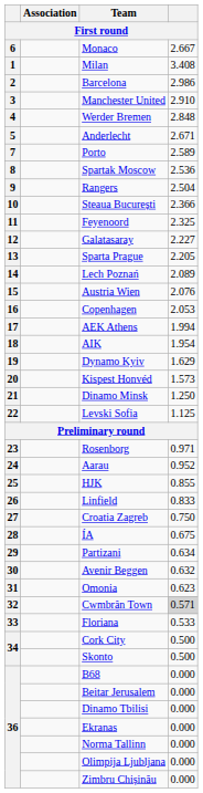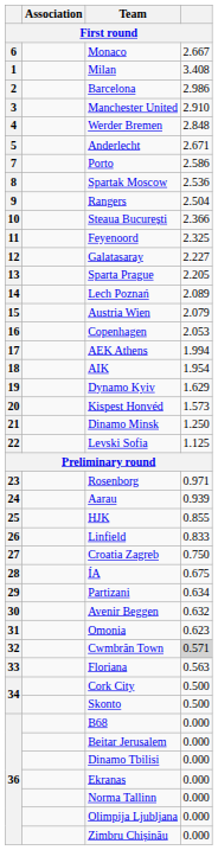 <table class="wikitable">
 <tr>
 <th></th>
 <th>Association</th>
 <th>Team</th>
 <th></th>
 </tr>
 <tr>
 <th colspan=4><a href='#'>First round</a></th>
 </tr>
 <tr>
 <th>6</th>
 <td></td>
 <td><a href='#'>Monaco</a> </td>
 <td align=right>2.667</td>
 </tr>
 <tr>
 <th>1</th>
 <td></td>
 <td><a href='#'>Milan</a> </td>
 <td align=right>3.408</td>
 </tr>
 <tr>
 <th>2</th>
 <td></td>
 <td><a href='#'>Barcelona</a> </td>
 <td align=right>2.986</td>
 </tr>
 <tr>
 <th>3</th>
 <td></td>
 <td><a href='#'>Manchester United</a> </td>
 <td align=right>2.910</td>
 </tr>
 <tr>
 <th>4</th>
 <td></td>
 <td><a href='#'>Werder Bremen</a> </td>
 <td align=right>2.848</td>
 </tr>
 <tr>
 <th>5</th>
 <td></td>
 <td><a href='#'>Anderlecht</a> </td>
 <td align=right>2.671</td>
 </tr>
 <tr>
 <th>7</th>
 <td></td>
 <td><a href='#'>Porto</a> </td>
-<td align=right>2.589</td>
+<td align=right>2.586</td>
 </tr>
 <tr>
 <th>8</th>
 <td></td>
 <td><a href='#'>Spartak Moscow</a> </td>
 <td align=right>2.536</td>
 </tr>
 <tr>
 <th>9</th>
 <td></td>
 <td><a href='#'>Rangers</a> </td>
 <td align=right>2.504</td>
 </tr>
 <tr>
 <th>10</th>
 <td></td>
 <td><a href='#'>Steaua București</a> </td>
 <td align=right>2.366</td>
 </tr>
 <tr>
 <th>11</th>
 <td></td>
 <td><a href='#'>Feyenoord</a> </td>
 <td align=right>2.325</td>
 </tr>
 <tr>
 <th>12</th>
 <td></td>
 <td><a href='#'>Galatasaray</a> </td>
 <td align=right>2.227</td>
 </tr>
 <tr>
 <th>13</th>
 <td></td>
 <td><a href='#'>Sparta Prague</a> </td>
 <td align=right>2.205</td>
 </tr>
 <tr>
 <th>14</th>
 <td></td>
 <td><a href='#'>Lech Poznań</a> </td>
 <td align=right>2.089</td>
 </tr>
 <tr>
 <th>15</th>
 <td></td>
 <td><a href='#'>Austria Wien</a> </td>
-<td align=right>2.076</td>
+<td align=right>2.079</td>
 </tr>
 <tr>
 <th>16</th>
 <td></td>
 <td><a href='#'>Copenhagen</a> </td>
 <td align=right>2.053</td>
 </tr>
 <tr>
 <th>17</th>
 <td></td>
 <td><a href='#'>AEK Athens</a> </td>
 <td align=right>1.994</td>
 </tr>
 <tr>
 <th>18</th>
 <td></td>
 <td><a href='#'>AIK</a> </td>
 <td align=right>1.954</td>
 </tr>
 <tr>
 <th>19</th>
 <td></td>
 <td><a href='#'>Dynamo Kyiv</a> </td>
 <td align=right>1.629</td>
 </tr>
 <tr>
 <th>20</th>
 <td></td>
 <td><a href='#'>Kispest Honvéd</a> </td>
 <td align=right>1.573</td>
 </tr>
 <tr>
 <th>21</th>
 <td></td>
 <td><a href='#'>Dinamo Minsk</a> </td>
 <td align=right>1.250</td>
 </tr>
 <tr>
 <th>22</th>
 <td></td>
 <td><a href='#'>Levski Sofia</a> </td>
 <td align=right>1.125</td>
 </tr>
 <tr>
 <th colspan=4><a href='#'>Preliminary round</a></th>
 </tr>
 <tr>
 <th>23</th>
 <td></td>
 <td><a href='#'>Rosenborg</a> </td>
 <td align=right>0.971</td>
 </tr>
 <tr>
 <th>24</th>
 <td></td>
 <td><a href='#'>Aarau</a> </td>
-<td align=right>0.952</td>
+<td align=right>0.939</td>
 </tr>
 <tr>
 <th>25</th>
 <td></td>
 <td><a href='#'>HJK</a> </td>
 <td align=right>0.855</td>
 </tr>
 <tr>
 <th>26</th>
 <td></td>
 <td><a href='#'>Linfield</a> </td>
 <td align=right>0.833</td>
 </tr>
 <tr>
 <th>27</th>
 <td></td>
 <td><a href='#'>Croatia Zagreb</a> </td>
 <td align=right>0.750</td>
 </tr>
 <tr>
 <th>28</th>
 <td></td>
 <td><a href='#'>ÍA</a> </td>
 <td align=right>0.675</td>
 </tr>
 <tr>
 <th>29</th>
 <td></td>
 <td><a href='#'>Partizani</a> </td>
 <td align=right>0.634</td>
 </tr>
 <tr>
 <th>30</th>
 <td></td>
 <td><a href='#'>Avenir Beggen</a> </td>
 <td align=right>0.632</td>
 </tr>
 <tr>
 <th>31</th>
 <td></td>
 <td><a href='#'>Omonia</a> </td>
 <td align=right>0.623</td>
 </tr>
 <tr>
 <th>32</th>
 <td></td>
 <td><a href='#'>Cwmbrân Town</a> </td>
 <td align=right style="background: lightgrey;">0.571</td>
 </tr>
 <tr>
 <th>33</th>
 <td></td>
 <td><a href='#'>Floriana</a> </td>
-<td align=right>0.533</td>
+<td align=right>0.563</td>
 </tr>
 <tr>
 <th rowspan=2>34</th>
 <td></td>
 <td><a href='#'>Cork City</a> </td>
 <td align=right>0.500</td>
 </tr>
 <tr>
 <td></td>
 <td><a href='#'>Skonto</a> </td>
 <td align=right>0.500</td>
 </tr>
 <tr>
 <th rowspan=7>36</th>
 <td></td>
 <td><a href='#'>B68</a> </td>
 <td align=right>0.000</td>
 </tr>
 <tr>
 <td></td>
 <td><a href='#'>Beitar Jerusalem</a> </td>
 <td align=right>0.000</td>
 </tr>
 <tr>
 <td></td>
 <td><a href='#'>Dinamo Tbilisi</a> </td>
 <td align=right>0.000</td>
 </tr>
 <tr>
 <td></td>
 <td><a href='#'>Ekranas</a> </td>
 <td align=right>0.000</td>
 </tr>
 <tr>
 <td></td>
 <td><a href='#'>Norma Tallinn</a> </td>
 <td align=right>0.000</td>
 </tr>
 <tr>
 <td></td>
 <td><a href='#'>Olimpija Ljubljana</a> </td>
 <td align=right>0.000</td>
 </tr>
 <tr>
 <td></td>
 <td><a href='#'>Zimbru Chișinău</a> </td>
 <td align=right>0.000</td>
 </tr>
 </table>
